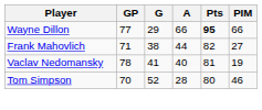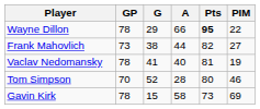 <table class="wikitable">
 <tr>
 <th bgcolor="#DDDDFF" width="40%">Player</th>
 <th bgcolor="#DDDDFF" width="10%">GP</th>
 <th bgcolor="#DDDDFF" width="10%">G</th>
 <th bgcolor="#DDDDFF" width="10%">A</th>
 <th bgcolor="#DDDDFF" width="10%">Pts</th>
 <th bgcolor="#DDDDFF" width="10%">PIM</th>
 </tr>
 <tr>
 <td><a href='#'>Wayne Dillon</a></td>
-<td>77</td>
+<td>78</td>
 <td>29</td>
 <td>66</td>
 <td><strong>95</strong></td>
-<td>66</td>
+<td>22</td>
 </tr>
 <tr>
 <td><a href='#'>Frank Mahovlich</a></td>
-<td>71</td>
+<td>73</td>
 <td>38</td>
 <td>44</td>
 <td>82</td>
 <td>27</td>
 </tr>
 <tr>
 <td><a href='#'>Vaclav Nedomansky</a></td>
 <td>78</td>
 <td>41</td>
 <td>40</td>
 <td>81</td>
 <td>19</td>
 </tr>
 <tr>
 <td><a href='#'>Tom Simpson</a></td>
 <td>70</td>
 <td>52</td>
 <td>28</td>
 <td>80</td>
 <td>46</td>
 </tr>
+<tr>
+<td><a href='#'>Gavin Kirk</a></td>
+<td>78</td>
+<td>15</td>
+<td>58</td>
+<td>73</td>
+<td>69</td>
+</tr>
 </table>
